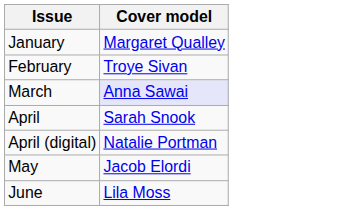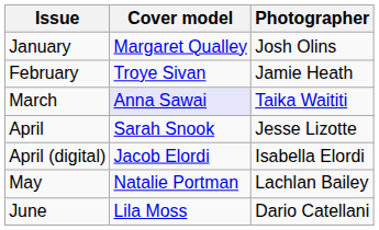 <table class="wikitable">
 <tr>
 <th>Issue</th>
 <th>Cover model</th>
+<th>Photographer</th>
 </tr>
 <tr>
 <td>January</td>
 <td><a href='#'>Margaret Qualley</a></td>
+<td>Josh Olins</td>
 </tr>
 <tr>
 <td>February</td>
 <td><a href='#'>Troye Sivan</a></td>
+<td>Jamie Heath</td>
 </tr>
 <tr>
 <td>March</td>
 <td style="background: lavender;"><a href='#'>Anna Sawai</a></td>
+<td><a href='#'>Taika Waititi</a></td>
 </tr>
 <tr>
 <td>April</td>
 <td><a href='#'>Sarah Snook</a></td>
+<td>Jesse Lizotte</td>
 </tr>
 <tr>
 <td>April (digital)</td>
-<td><a href='#'>Natalie Portman</a></td>
+<td><a href='#'>Jacob Elordi</a></td>
+<td>Isabella Elordi</td>
 </tr>
 <tr>
 <td>May</td>
-<td><a href='#'>Jacob Elordi</a></td>
+<td><a href='#'>Natalie Portman</a></td>
+<td>Lachlan Bailey</td>
 </tr>
 <tr>
 <td>June</td>
 <td><a href='#'>Lila Moss</a></td>
+<td>Dario Catellani</td>
 </tr>
 </table>
